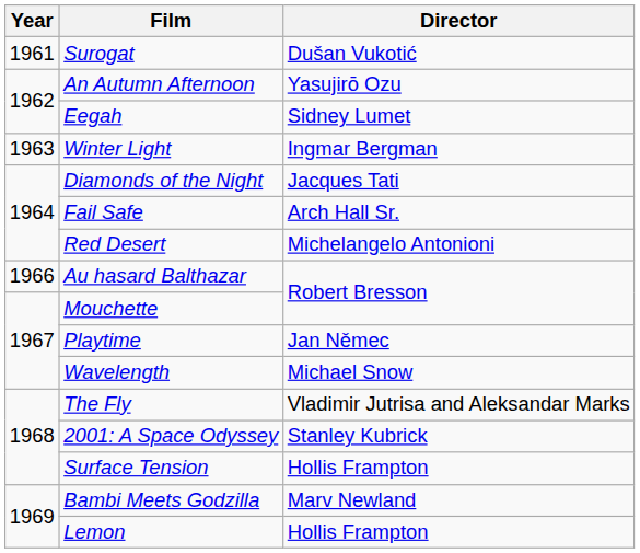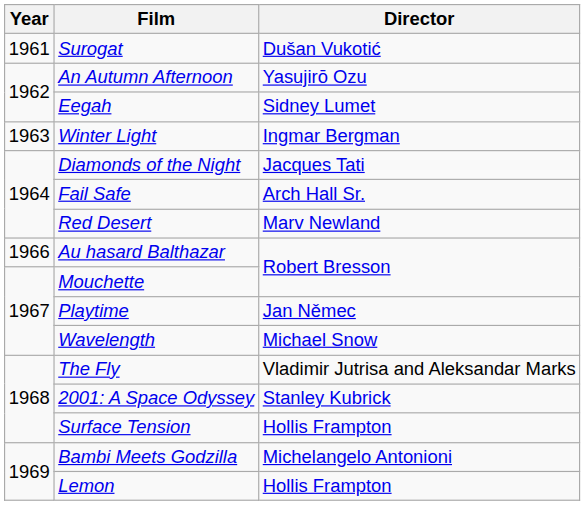 <table class="wikitable sortable">
 <tr>
 <th scope="col">Year</th>
 <th scope="col">Film</th>
 <th scope="col">Director</th>
 </tr>
 <tr>
 <td>1961</td>
 <td><em><a href='#'>Surogat</a></em></td>
 <td><a href='#'>Dušan Vukotić</a></td>
 </tr>
 <tr>
 <td rowspan="2">1962</td>
 <td><em><a href='#'>An Autumn Afternoon</a></em></td>
 <td><a href='#'>Yasujirō Ozu</a></td>
 </tr>
 <tr>
 <td><em><a href='#'>Eegah</a></em></td>
 <td><a href='#'>Sidney Lumet</a></td>
 </tr>
 <tr>
 <td>1963</td>
 <td><em><a href='#'>Winter Light</a></em></td>
 <td><a href='#'>Ingmar Bergman</a></td>
 </tr>
 <tr>
 <td rowspan="3">1964</td>
 <td><em><a href='#'>Diamonds of the Night</a></em></td>
 <td><a href='#'>Jacques Tati</a></td>
 </tr>
 <tr>
 <td><em><a href='#'>Fail Safe</a></em></td>
 <td><a href='#'>Arch Hall Sr.</a></td>
 </tr>
 <tr>
 <td><em><a href='#'>Red Desert</a></em></td>
-<td><a href='#'>Michelangelo Antonioni</a></td>
+<td><a href='#'>Marv Newland</a></td>
 </tr>
 <tr>
 <td>1966</td>
 <td><em><a href='#'>Au hasard Balthazar</a></em></td>
 <td rowspan="2"><a href='#'>Robert Bresson</a></td>
 </tr>
 <tr>
 <td rowspan="3">1967</td>
 <td><em><a href='#'>Mouchette</a></em></td>
 </tr>
 <tr>
 <td><em><a href='#'>Playtime</a></em></td>
 <td><a href='#'>Jan Němec</a></td>
 </tr>
 <tr>
 <td><em><a href='#'>Wavelength</a></em></td>
 <td><a href='#'>Michael Snow</a></td>
 </tr>
 <tr>
 <td rowspan="3">1968</td>
 <td><em><a href='#'>The Fly</a></em></td>
 <td>Vladimir Jutrisa and Aleksandar Marks</td>
 </tr>
 <tr>
 <td><em><a href='#'>2001: A Space Odyssey</a></em></td>
 <td><a href='#'>Stanley Kubrick</a></td>
 </tr>
 <tr>
 <td><em><a href='#'>Surface Tension</a></em></td>
 <td><a href='#'>Hollis Frampton</a></td>
 </tr>
 <tr>
 <td rowspan="2">1969</td>
 <td><em><a href='#'>Bambi Meets Godzilla</a></em></td>
-<td><a href='#'>Marv Newland</a></td>
+<td><a href='#'>Michelangelo Antonioni</a></td>
 </tr>
 <tr>
 <td><em><a href='#'>Lemon</a></em></td>
 <td><a href='#'>Hollis Frampton</a></td>
 </tr>
 </table>
